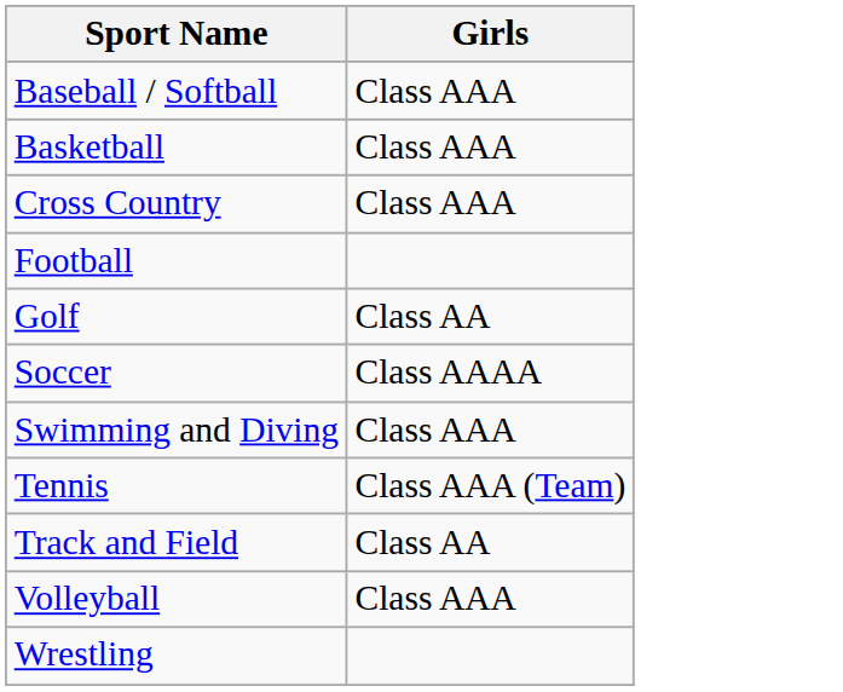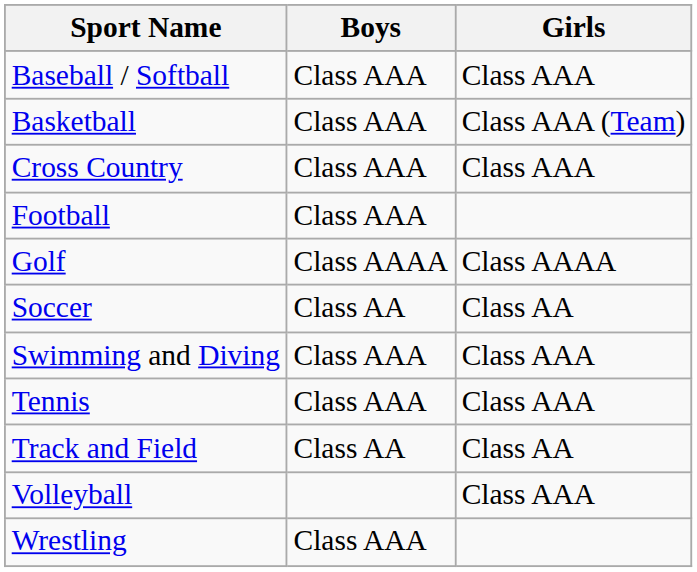 <table class="wikitable">
 <tr>
 <th>Sport Name</th>
+<th>Boys</th>
 <th>Girls</th>
 </tr>
 <tr>
 <td><a href='#'>Baseball</a> / <a href='#'>Softball</a></td>
 <td>Class AAA</td>
+<td>Class AAA</td>
 </tr>
 <tr>
 <td><a href='#'>Basketball</a></td>
 <td>Class AAA</td>
+<td>Class AAA (<a href='#'>Team</a>)</td>
 </tr>
 <tr>
 <td><a href='#'>Cross Country</a></td>
 <td>Class AAA</td>
+<td>Class AAA</td>
 </tr>
 <tr>
 <td><a href='#'>Football</a></td>
+<td>Class AAA</td>
 <td></td>
 </tr>
 <tr>
 <td><a href='#'>Golf</a></td>
-<td>Class AA</td>
+<td>Class AAAA</td>
+<td>Class AAAA</td>
 </tr>
 <tr>
 <td><a href='#'>Soccer</a></td>
-<td>Class AAAA</td>
+<td>Class AA</td>
+<td>Class AA</td>
 </tr>
 <tr>
 <td><a href='#'>Swimming</a> and <a href='#'>Diving</a></td>
 <td>Class AAA</td>
+<td>Class AAA</td>
 </tr>
 <tr>
 <td><a href='#'>Tennis</a></td>
-<td>Class AAA (<a href='#'>Team</a>)</td>
+<td>Class AAA</td>
+<td>Class AAA</td>
 </tr>
 <tr>
 <td><a href='#'>Track and Field</a></td>
 <td>Class AA</td>
+<td>Class AA</td>
 </tr>
 <tr>
 <td><a href='#'>Volleyball</a></td>
+<td></td>
 <td>Class AAA</td>
 </tr>
 <tr>
 <td><a href='#'>Wrestling</a></td>
+<td>Class AAA</td>
 <td></td>
 </tr>
 </table>
